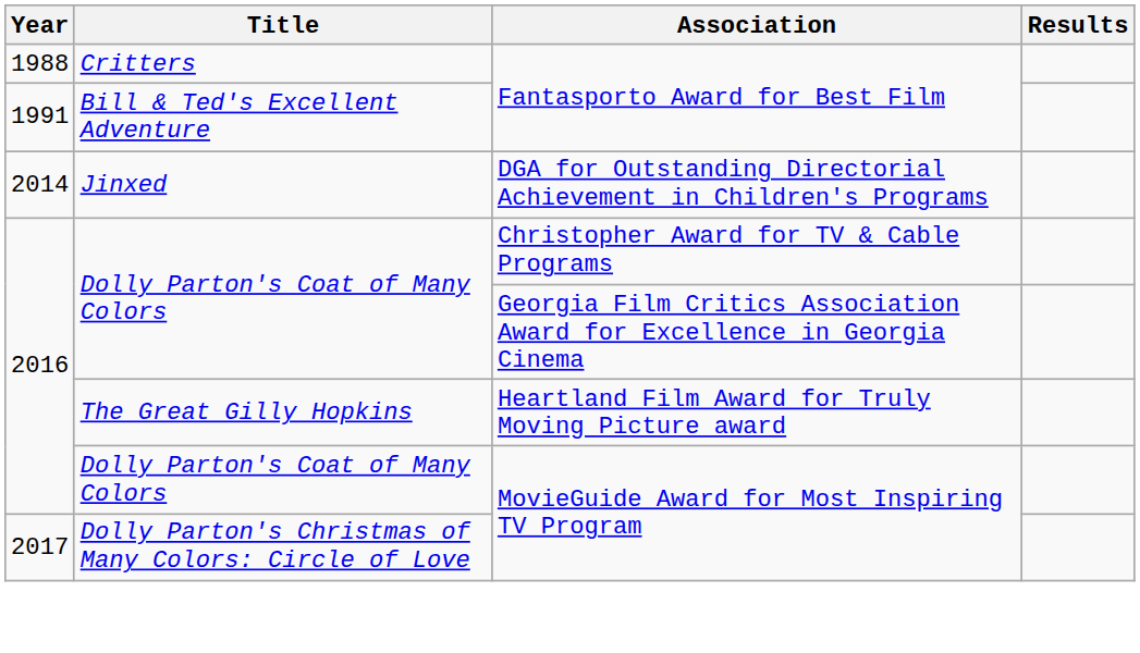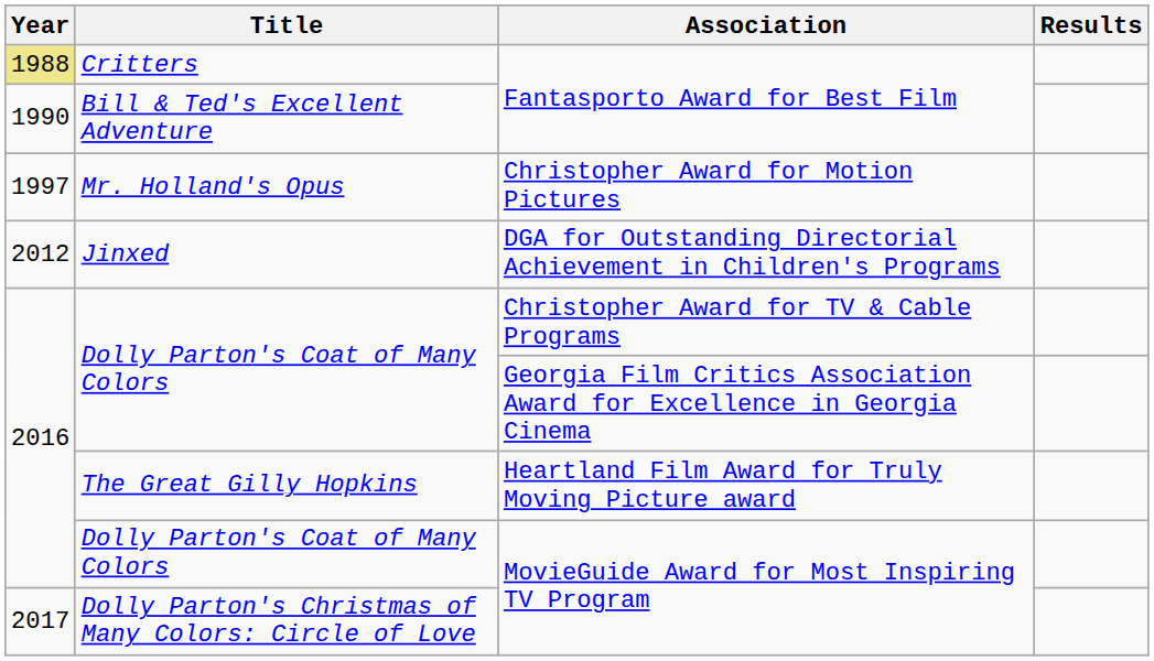 <table class="wikitable">
 <tr>
 <th>Year</th>
 <th>Title</th>
 <th>Association</th>
 <th>Results</th>
 </tr>
 <tr>
-<td>1988</td>
+<td style="background: khaki;">1988</td>
 <td><em><a href='#'>Critters</a></em></td>
 <td rowspan=2><a href='#'>Fantasporto Award for Best Film</a></td>
 <td></td>
 </tr>
 <tr>
-<td>1991</td>
+<td>1990</td>
 <td><em><a href='#'>Bill & Ted's Excellent Adventure</a></em></td>
 <td></td>
 </tr>
 <tr>
-<td>2014</td>
+<td>1997</td>
+<td><em><a href='#'>Mr. Holland's Opus</a></em></td>
+<td><a href='#'>Christopher Award for Motion Pictures</a></td>
+<td></td>
+</tr>
+<tr>
+<td>2012</td>
 <td><em><a href='#'>Jinxed</a></em></td>
 <td><a href='#'>DGA for Outstanding Directorial Achievement in Children's Programs</a></td>
 <td></td>
 </tr>
 <tr>
 <td rowspan=4>2016</td>
 <td rowspan=2><em><a href='#'>Dolly Parton's Coat of Many Colors</a></em></td>
 <td><a href='#'>Christopher Award for TV & Cable Programs</a></td>
 <td></td>
 </tr>
 <tr>
 <td><a href='#'>Georgia Film Critics Association Award for Excellence in Georgia Cinema</a></td>
 <td></td>
 </tr>
 <tr>
 <td><em><a href='#'>The Great Gilly Hopkins</a></em></td>
 <td><a href='#'>Heartland Film Award for Truly Moving Picture award</a></td>
 <td></td>
 </tr>
 <tr>
 <td><em><a href='#'>Dolly Parton's Coat of Many Colors</a></em></td>
 <td rowspan=2><a href='#'>MovieGuide Award for Most Inspiring TV Program</a></td>
 <td></td>
 </tr>
 <tr>
 <td>2017</td>
 <td><em><a href='#'>Dolly Parton's Christmas of Many Colors: Circle of Love</a></em></td>
 <td></td>
 </tr>
 </table>
